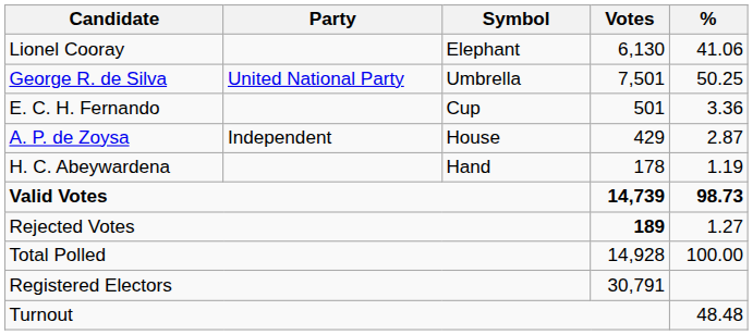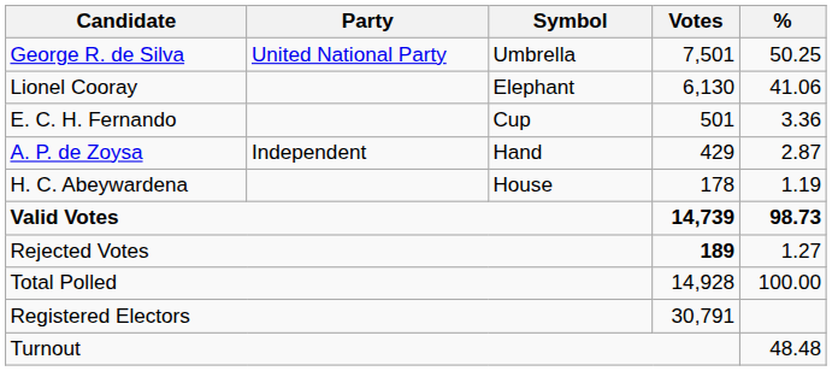 <table class="wikitable" border="1" style="text-align:right;">
 <tr>
 <th align=left width="180">Candidate</th>
 <th align=left width="180">Party</th>
 <th align=left width="120">Symbol</th>
 <th align=left width="60">Votes</th>
 <th align=left width="60">%</th>
 </tr>
 <tr>
+<td align=left><a href='#'>George R. de Silva</a></td>
+<td align=left><a href='#'>United National Party</a></td>
+<td align=left>Umbrella</td>
+<td align=right>7,501</td>
+<td>50.25</td>
+</tr>
+<tr>
 <td align=left>Lionel Cooray</td>
 <td></td>
 <td align=left>Elephant</td>
 <td align=right>6,130</td>
 <td>41.06</td>
-</tr>
-<tr>
-<td align=left><a href='#'>George R. de Silva</a></td>
-<td align=left><a href='#'>United National Party</a></td>
-<td align=left>Umbrella</td>
-<td align=right>7,501</td>
-<td>50.25</td>
 </tr>
 <tr>
 <td align=left>E. C. H. Fernando</td>
 <td></td>
 <td align=left>Cup</td>
 <td align=right>501</td>
 <td>3.36</td>
 </tr>
 <tr>
 <td align=left><a href='#'>A. P. de Zoysa</a></td>
 <td align=left>Independent</td>
-<td align=left>House</td>
+<td align=left>Hand</td>
 <td align=right>429</td>
 <td>2.87</td>
 </tr>
 <tr>
 <td align=left>H. C. Abeywardena</td>
 <td></td>
-<td align=left>Hand</td>
+<td align=left>House</td>
 <td align=right>178</td>
 <td>1.19</td>
 </tr>
 <tr>
 <td align=left colspan=3><strong>Valid Votes</strong></td>
 <td align=right><strong>14,739</strong></td>
 <td align=right><strong>98.73</strong></td>
 </tr>
 <tr>
 <td align=left colspan=3>Rejected Votes</td>
 <td align=right><strong>189</strong></td>
 <td align=right>1.27</td>
 </tr>
 <tr>
 <td align=left colspan=3>Total Polled</td>
 <td align=right>14,928</td>
 <td align=right>100.00</td>
 </tr>
 <tr>
 <td align=left colspan=3>Registered Electors</td>
 <td align=right>30,791</td>
 <td></td>
 </tr>
 <tr>
 <td align=left colspan=4>Turnout</td>
 <td align=right>48.48</td>
 </tr>
 </table>
